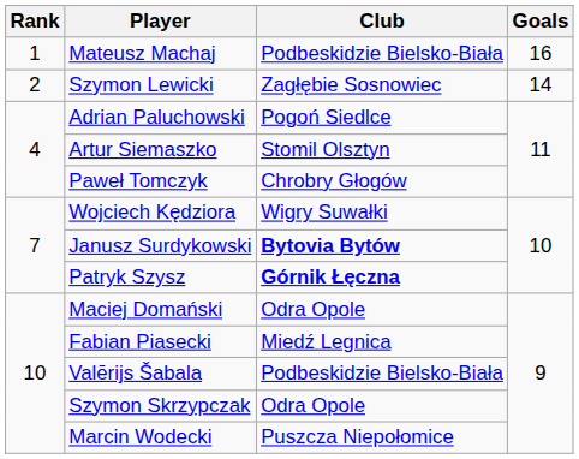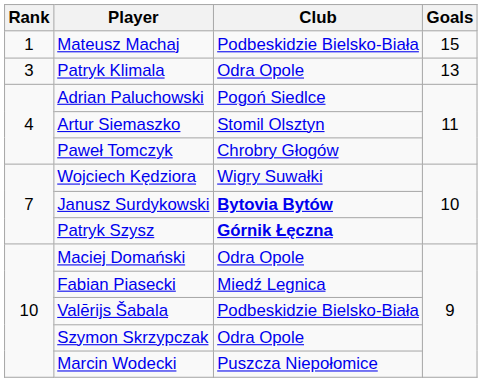 <table class="wikitable" style="text-align:center">
 <tr>
 <th>Rank</th>
 <th>Player</th>
 <th>Club</th>
 <th>Goals</th>
 </tr>
 <tr>
 <td rowspan="1">1</td>
 <td align="left"> <a href='#'>Mateusz Machaj</a></td>
 <td align="left"><a href='#'>Podbeskidzie Bielsko-Biała</a></td>
-<td rowspan="1">16</td>
+<td rowspan="1">15</td>
 </tr>
 <tr>
-<td rowspan="1">2</td>
-<td align="left"> <a href='#'>Szymon Lewicki</a></td>
-<td align="left"><a href='#'>Zagłębie Sosnowiec</a></td>
-<td rowspan="1">14</td>
+<td rowspan="1">3</td>
+<td align="left"> <a href='#'>Patryk Klimala</a></td>
+<td align="left"><a href='#'>Odra Opole</a></td>
+<td rowspan="1">13</td>
 </tr>
 <tr>
 <td rowspan="3">4</td>
 <td align="left"> <a href='#'>Adrian Paluchowski</a></td>
 <td align="left"><a href='#'>Pogoń Siedlce</a></td>
 <td rowspan="3">11</td>
 </tr>
 <tr>
 <td align="left"> <a href='#'>Artur Siemaszko</a></td>
 <td align="left"><a href='#'>Stomil Olsztyn</a></td>
 </tr>
 <tr>
 <td align="left"> <a href='#'>Paweł Tomczyk</a></td>
 <td align="left"><a href='#'>Chrobry Głogów</a></td>
 </tr>
 <tr>
 <td rowspan="3">7</td>
 <td align="left"> <a href='#'>Wojciech Kędziora</a></td>
 <td align="left"><a href='#'>Wigry Suwałki</a></td>
 <td rowspan="3">10</td>
 </tr>
 <tr>
 <td align="left"> <a href='#'>Janusz Surdykowski</a></td>
 <td align="left"><strong><a href='#'>Bytovia Bytów</a></strong></td>
 </tr>
 <tr>
 <td align="left"> <a href='#'>Patryk Szysz</a></td>
 <td align="left"><strong><a href='#'>Górnik Łęczna</a></strong></td>
 </tr>
 <tr>
 <td rowspan="5">10</td>
 <td align="left"> <a href='#'>Maciej Domański</a></td>
 <td align="left"><a href='#'>Odra Opole</a></td>
 <td rowspan="5">9</td>
 </tr>
 <tr>
 <td align="left"> <a href='#'>Fabian Piasecki</a></td>
 <td align="left"><a href='#'>Miedź Legnica</a></td>
 </tr>
 <tr>
 <td align="left"> <a href='#'>Valērijs Šabala</a></td>
 <td align="left"><a href='#'>Podbeskidzie Bielsko-Biała</a></td>
 </tr>
 <tr>
 <td align="left"> <a href='#'>Szymon Skrzypczak</a></td>
 <td align="left"><a href='#'>Odra Opole</a></td>
 </tr>
 <tr>
 <td align="left"> <a href='#'>Marcin Wodecki</a></td>
 <td align="left"><a href='#'>Puszcza Niepołomice</a></td>
 </tr>
 </table>
